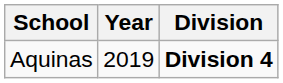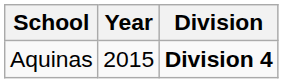 <table class="wikitable">
 <tr>
 <th>School</th>
 <th>Year</th>
 <th>Division</th>
 </tr>
 <tr>
 <td>Aquinas</td>
-<td>2019</td>
+<td>2015</td>
 <td><strong>Division 4</strong></td>
 </tr>
 </table>
